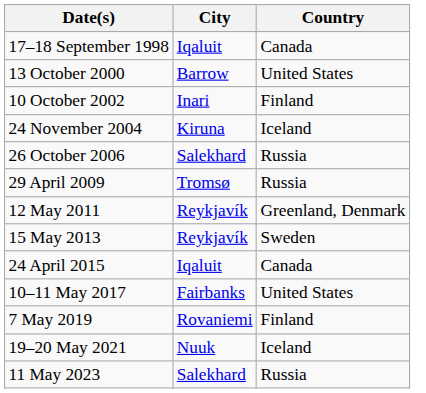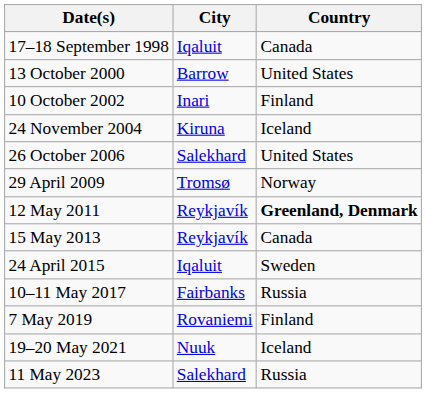 <table class = "wikitable">
 <tr>
 <th data-sort-type=date align=left>Date(s)</th>
 <th align=left>City</th>
 <th align=left>Country</th>
 </tr>
 <tr>
 <td>17–18 September 1998</td>
 <td><a href='#'>Iqaluit</a></td>
 <td>Canada</td>
 </tr>
 <tr>
 <td>13 October 2000</td>
 <td><a href='#'>Barrow</a></td>
 <td>United States</td>
 </tr>
 <tr>
 <td>10 October 2002</td>
 <td><a href='#'>Inari</a></td>
 <td>Finland</td>
 </tr>
 <tr>
 <td>24 November 2004</td>
 <td><a href='#'>Kiruna</a></td>
 <td>Iceland</td>
 </tr>
 <tr>
 <td>26 October 2006</td>
 <td><a href='#'>Salekhard</a></td>
-<td>Russia</td>
+<td>United States</td>
 </tr>
 <tr>
 <td>29 April 2009</td>
 <td><a href='#'>Tromsø</a></td>
-<td>Russia</td>
+<td>Norway</td>
 </tr>
 <tr>
 <td>12 May 2011</td>
 <td><a href='#'>Reykjavík</a></td>
-<td>Greenland, Denmark</td>
+<td><strong>Greenland, Denmark</strong></td>
 </tr>
 <tr>
 <td>15 May 2013</td>
 <td><a href='#'>Reykjavík</a></td>
-<td>Sweden</td>
+<td>Canada</td>
 </tr>
 <tr>
 <td>24 April 2015</td>
 <td><a href='#'>Iqaluit</a></td>
-<td>Canada</td>
+<td>Sweden</td>
 </tr>
 <tr>
 <td>10–11 May 2017</td>
 <td><a href='#'>Fairbanks</a></td>
-<td>United States</td>
+<td>Russia</td>
 </tr>
 <tr>
 <td>7 May 2019</td>
 <td><a href='#'>Rovaniemi</a></td>
 <td>Finland</td>
 </tr>
 <tr>
 <td>19–20 May 2021</td>
 <td><a href='#'>Nuuk</a></td>
 <td>Iceland</td>
 </tr>
 <tr>
 <td>11 May 2023</td>
 <td><a href='#'>Salekhard</a></td>
 <td>Russia</td>
 </tr>
 </table>
